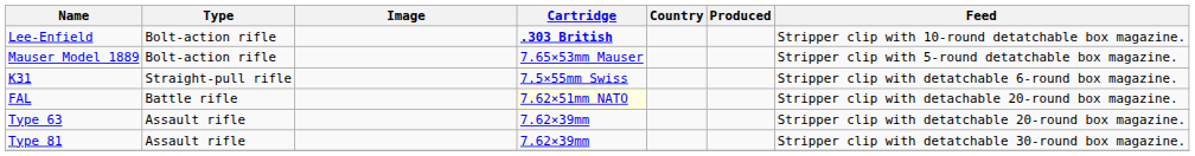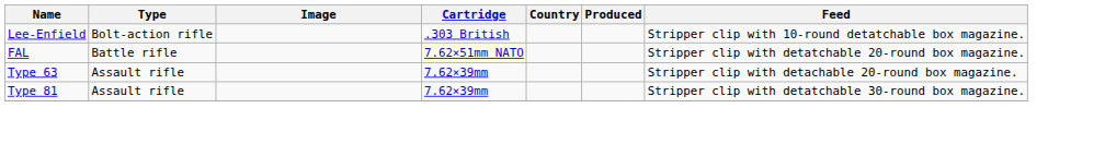 <table class="wikitable sortable sticky-header">
 <tr>
 <th>Name</th>
 <th>Type</th>
 <th class="unsortable" style="width:220px;">Image</th>
 <th data-sort-type="number"><a href='#'>Cartridge</a></th>
 <th>Country</th>
 <th data-sort-type="number">Produced</th>
 <th>Feed</th>
 </tr>
 <tr>
 <td><a href='#'>Lee-Enfield</a></td>
 <td>Bolt-action rifle</td>
 <td></td>
-<td><strong><a href='#'>.303 British</a></strong></td>
+<td><a href='#'>.303 British</a></td>
 <td></td>
 <td></td>
 <td>Stripper clip with 10-round detatchable box magazine.</td>
-</tr>
-<tr>
-<td><a href='#'>Mauser Model 1889</a></td>
-<td>Bolt-action rifle</td>
-<td></td>
-<td><a href='#'>7.65×53mm Mauser</a></td>
-<td></td>
-<td></td>
-<td>Stripper clip with 5-round detatchable box magazine.</td>
-</tr>
-<tr>
-<td><a href='#'>K31</a></td>
-<td>Straight-pull rifle</td>
-<td></td>
-<td><a href='#'>7.5×55mm Swiss</a></td>
-<td></td>
-<td></td>
-<td>Stripper clip with detatchable 6-round box magazine.</td>
 </tr>
 <tr>
 <td><a href='#'>FAL</a></td>
 <td>Battle rifle</td>
 <td></td>
 <td style="background: lightyellow;"><a href='#'>7.62×51mm NATO</a></td>
 <td></td>
 <td></td>
-<td>Stripper clip with detachable 20-round box magazine.</td>
+<td>Stripper clip with detatchable 20-round box magazine.</td>
 </tr>
 <tr>
 <td><a href='#'>Type 63</a></td>
 <td>Assault rifle</td>
 <td></td>
 <td><a href='#'>7.62×39mm</a></td>
 <td></td>
 <td></td>
-<td>Stripper clip with detatchable 20-round box magazine.</td>
+<td>Stripper clip with detachable 20-round box magazine.</td>
 </tr>
 <tr>
 <td><a href='#'>Type 81</a></td>
 <td>Assault rifle</td>
 <td></td>
 <td><a href='#'>7.62×39mm</a></td>
 <td></td>
 <td></td>
 <td>Stripper clip with detatchable 30-round box magazine.</td>
 </tr>
 <tr>
 </tr>
 </table>
